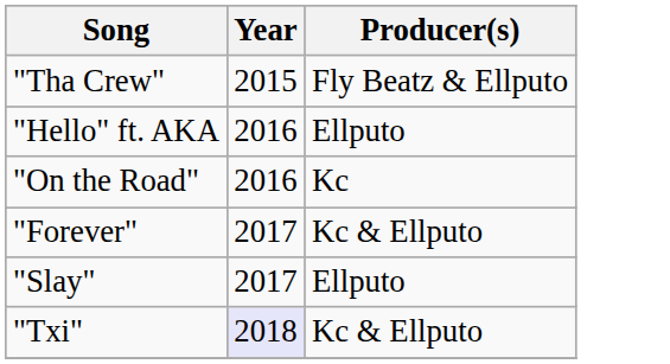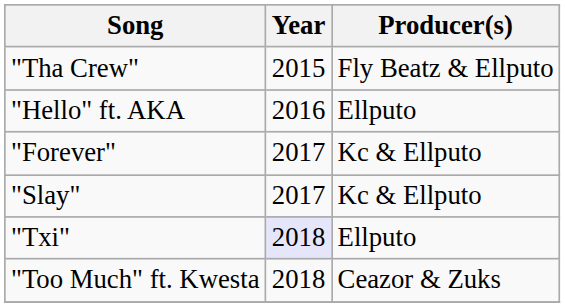 <table class="wikitable">
 <tr>
 <th>Song</th>
 <th>Year</th>
 <th>Producer(s)</th>
 </tr>
 <tr>
 <td scope"row"=>"Tha Crew"</td>
 <td>2015</td>
 <td>Fly Beatz & Ellputo</td>
 </tr>
 <tr>
 <td scope"row"=>"Hello" ft. AKA</td>
 <td>2016</td>
 <td>Ellputo</td>
 </tr>
 <tr>
-<td scope"row"=>"On the Road"</td>
-<td>2016</td>
-<td>Kc</td>
-</tr>
-<tr>
 <td scope"row"=>"Forever"</td>
 <td>2017</td>
 <td>Kc & Ellputo</td>
 </tr>
 <tr>
 <td scope"row"=>"Slay"</td>
 <td>2017</td>
-<td>Ellputo</td>
+<td>Kc & Ellputo</td>
 </tr>
 <tr>
 <td scope"row"=>"Txi"</td>
 <td style="background: lavender;">2018</td>
-<td>Kc & Ellputo</td>
+<td>Ellputo</td>
+</tr>
+<tr>
+<td scope"row"=>"Too Much" ft. Kwesta</td>
+<td>2018</td>
+<td>Ceazor & Zuks</td>
 </tr>
 <tr>
 </tr>
 </table>
